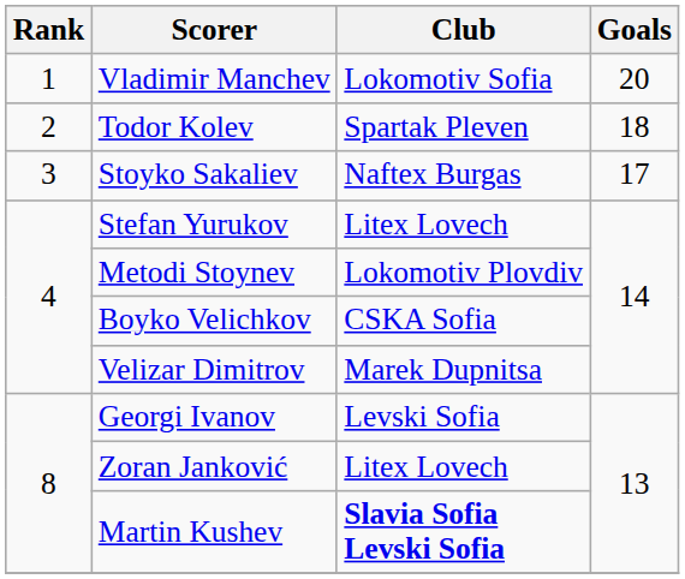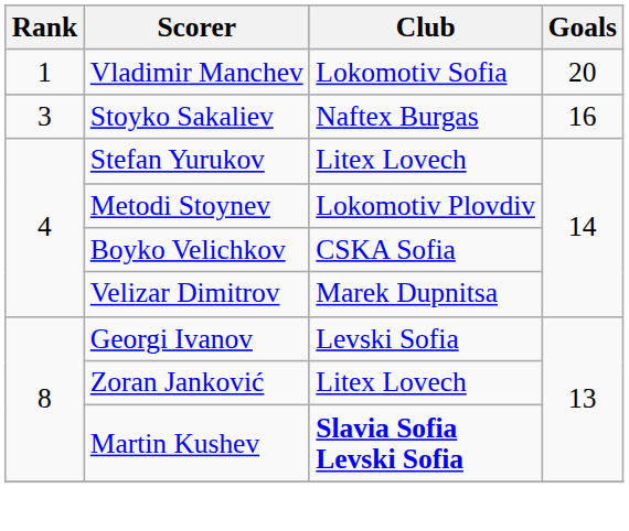 <table class="wikitable" style="text-align:center">
 <tr>
 <th>Rank</th>
 <th>Scorer</th>
 <th>Club</th>
 <th>Goals</th>
 </tr>
 <tr>
 <td rowspan="1">1</td>
 <td align="left"> <a href='#'>Vladimir Manchev</a></td>
 <td align="left"><a href='#'>Lokomotiv Sofia</a></td>
 <td rowspan="1">20</td>
 </tr>
 <tr>
-<td rowspan="1">2</td>
-<td align="left"> <a href='#'>Todor Kolev</a></td>
-<td align="left"><a href='#'>Spartak Pleven</a></td>
-<td rowspan="1">18</td>
-</tr>
-<tr>
 <td rowspan="1">3</td>
 <td align="left"> <a href='#'>Stoyko Sakaliev</a></td>
 <td align="left"><a href='#'>Naftex Burgas</a></td>
-<td rowspan="1">17</td>
+<td rowspan="1">16</td>
 </tr>
 <tr>
 <td rowspan="4">4</td>
 <td align="left"> <a href='#'>Stefan Yurukov</a></td>
 <td align="left"><a href='#'>Litex Lovech</a></td>
 <td rowspan="4">14</td>
 </tr>
 <tr>
 <td align="left"> <a href='#'>Metodi Stoynev</a></td>
 <td align="left"><a href='#'>Lokomotiv Plovdiv</a></td>
 </tr>
 <tr>
 <td align="left"> <a href='#'>Boyko Velichkov</a></td>
 <td align="left"><a href='#'>CSKA Sofia</a></td>
 </tr>
 <tr>
 <td align="left"> <a href='#'>Velizar Dimitrov</a></td>
 <td align="left"><a href='#'>Marek Dupnitsa</a></td>
 </tr>
 <tr>
 <td rowspan="3">8</td>
 <td align="left"> <a href='#'>Georgi Ivanov</a></td>
 <td align="left"><a href='#'>Levski Sofia</a></td>
 <td rowspan="3">13</td>
 </tr>
 <tr>
 <td align="left"> <a href='#'>Zoran Janković</a></td>
 <td align="left"><a href='#'>Litex Lovech</a></td>
 </tr>
 <tr>
 <td align="left"> <a href='#'>Martin Kushev</a></td>
 <td align="left"><strong><a href='#'>Slavia Sofia</a><br><a href='#'>Levski Sofia</a></strong></td>
 </tr>
 <tr>
 </tr>
 </table>
